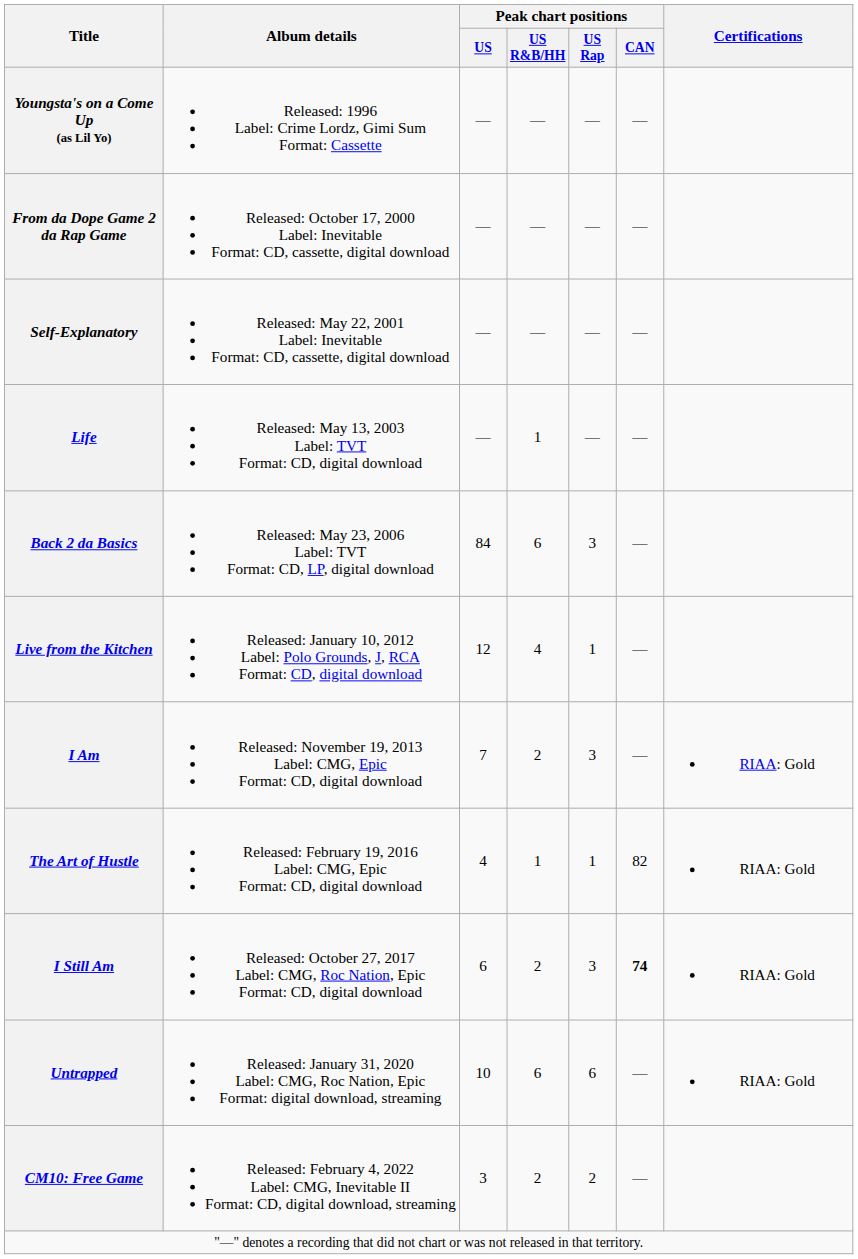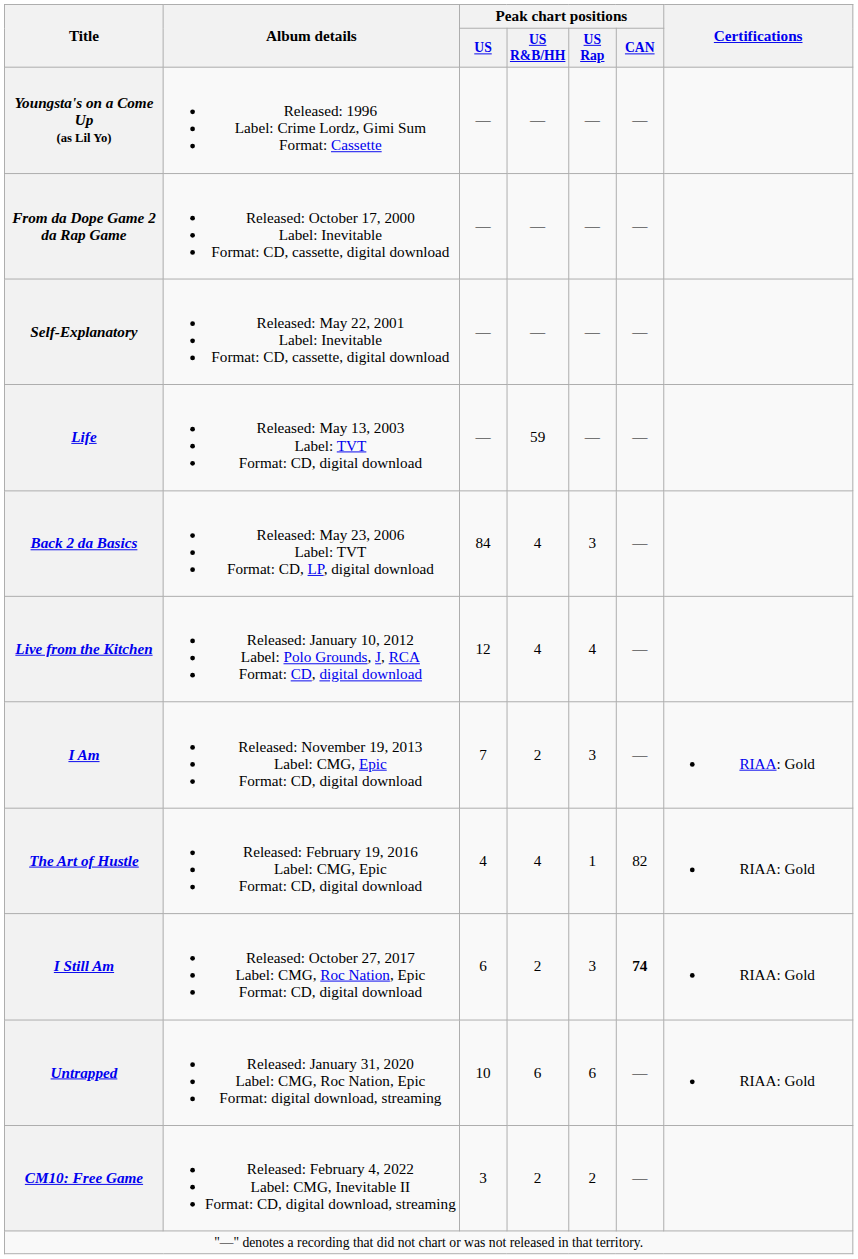 <table class="wikitable plainrowheaders" style="text-align:center;">
 <tr>
 <th scope="col" rowspan="2" style="width:10em;">Title</th>
 <th scope="col" rowspan="2" style="width:19em;">Album details</th>
 <th scope="col" colspan="4">Peak chart positions</th>
 <th scope="col" rowspan="2" style="width:12em;"><a href='#'>Certifications</a></th>
 </tr>
 <tr>
 <th style="width:3em;font-size:90%;"><a href='#'>US</a><br></th>
 <th style="width:3em;font-size:90%;"><a href='#'>US<br>R&B/HH</a><br></th>
 <th style="width:3em;font-size:90%;"><a href='#'>US<br>Rap</a><br></th>
 <th style="width:3em;font-size:90%;"><a href='#'>CAN</a><br></th>
 </tr>
 <tr>
 <th scope="row"><em>Youngsta's on a Come Up</em><br><small>(as Lil Yo)</small></th>
 <td><br><ul><li>Released: 1996</li><li>Label: Crime Lordz, Gimi Sum</li><li>Format: <a href='#'>Cassette</a></li></ul></td>
 <td>—</td>
 <td>—</td>
 <td>—</td>
 <td>—</td>
 <td></td>
 </tr>
 <tr>
 <th scope="row"><em>From da Dope Game 2 da Rap Game</em></th>
 <td><br><ul><li>Released: October 17, 2000</li><li>Label: Inevitable</li><li>Format: CD, cassette, digital download</li></ul></td>
 <td>—</td>
 <td>—</td>
 <td>—</td>
 <td>—</td>
 <td></td>
 </tr>
 <tr>
 <th scope="row"><em>Self-Explanatory</em></th>
 <td><br><ul><li>Released: May 22, 2001</li><li>Label: Inevitable</li><li>Format: CD, cassette, digital download</li></ul></td>
 <td>—</td>
 <td>—</td>
 <td>—</td>
 <td>—</td>
 <td></td>
 </tr>
 <tr>
 <th scope="row"><em><a href='#'>Life</a></em></th>
 <td><br><ul><li>Released: May 13, 2003</li><li>Label: <a href='#'>TVT</a></li><li>Format: CD, digital download</li></ul></td>
 <td>—</td>
-<td>1</td>
+<td>59</td>
 <td>—</td>
 <td>—</td>
 <td></td>
 </tr>
 <tr>
 <th scope="row"><em><a href='#'>Back 2 da Basics</a></em></th>
 <td><br><ul><li>Released: May 23, 2006</li><li>Label: TVT</li><li>Format: CD, <a href='#'>LP</a>, digital download</li></ul></td>
 <td>84</td>
-<td>6</td>
+<td>4</td>
 <td>3</td>
 <td>—</td>
 <td></td>
 </tr>
 <tr>
 <th scope="row"><em><a href='#'>Live from the Kitchen</a></em></th>
 <td><br><ul><li>Released: January 10, 2012</li><li>Label: <a href='#'>Polo Grounds</a>, <a href='#'>J</a>, <a href='#'>RCA</a></li><li>Format: <a href='#'>CD</a>, <a href='#'>digital download</a></li></ul></td>
 <td>12</td>
 <td>4</td>
-<td>1</td>
+<td>4</td>
 <td>—</td>
 <td></td>
 </tr>
 <tr>
 <th scope="row"><em><a href='#'>I Am</a></em></th>
 <td><br><ul><li>Released: November 19, 2013</li><li>Label: CMG, <a href='#'>Epic</a></li><li>Format: CD, digital download</li></ul></td>
 <td>7</td>
 <td>2</td>
 <td>3</td>
 <td>—</td>
 <td><br><ul><li><a href='#'>RIAA</a>: Gold</li></ul></td>
 </tr>
 <tr>
 <th scope="row"><em><a href='#'>The Art of Hustle</a></em></th>
 <td><br><ul><li>Released: February 19, 2016</li><li>Label: CMG, Epic</li><li>Format: CD, digital download</li></ul></td>
 <td>4</td>
-<td>1</td>
+<td>4</td>
 <td>1</td>
 <td>82</td>
 <td><br><ul><li>RIAA: Gold</li></ul></td>
 </tr>
 <tr>
 <th scope="row"><em><a href='#'>I Still Am</a></em></th>
 <td><br><ul><li>Released: October 27, 2017</li><li>Label: CMG, <a href='#'>Roc Nation</a>, Epic</li><li>Format: CD, digital download</li></ul></td>
 <td>6</td>
 <td>2</td>
 <td>3</td>
 <td><strong>74</strong></td>
 <td><br><ul><li>RIAA: Gold</li></ul></td>
 </tr>
 <tr>
 <th scope="row"><em><a href='#'>Untrapped</a></em></th>
 <td><br><ul><li>Released: January 31, 2020</li><li>Label: CMG, Roc Nation, Epic</li><li>Format: digital download, streaming</li></ul></td>
 <td>10</td>
 <td>6</td>
 <td>6</td>
 <td>—</td>
 <td><br><ul><li>RIAA: Gold</li></ul></td>
 </tr>
 <tr>
 <th scope="row"><em><a href='#'>CM10: Free Game</a></em></th>
 <td><br><ul><li>Released: February 4, 2022</li><li>Label: CMG, Inevitable II</li><li>Format: CD, digital download, streaming</li></ul></td>
 <td>3</td>
 <td>2</td>
 <td>2</td>
 <td>—</td>
 <td></td>
 </tr>
 <tr>
 <td colspan="7" style="font-size:90%">"—" denotes a recording that did not chart or was not released in that territory.</td>
 </tr>
 </table>
